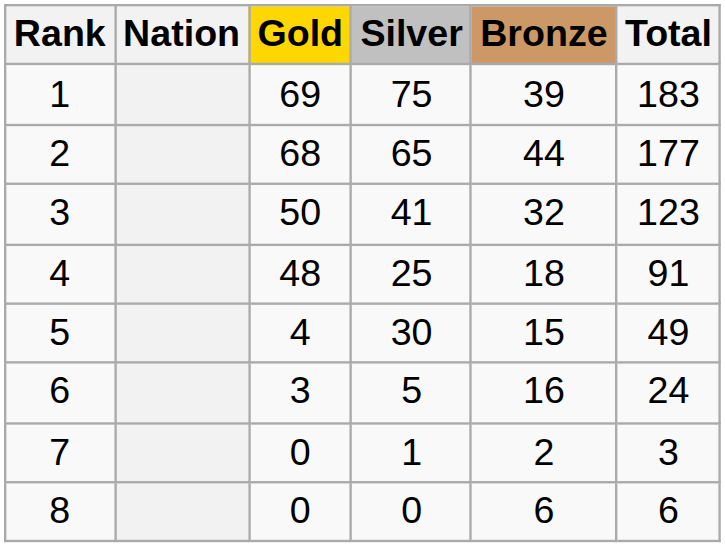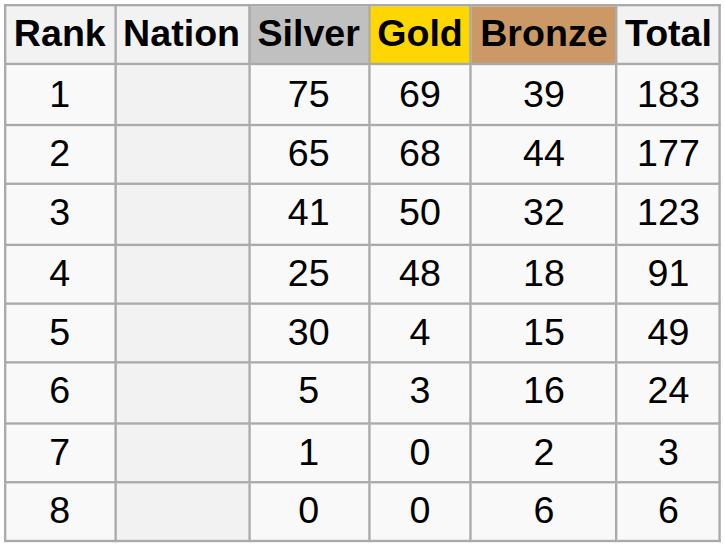 <table class="wikitable sortable plainrowheaders" style="text-align: center;">
 <tr>
 <th scope="col">Rank</th>
 <th scope="col">Nation</th>
+<th scope="col" style="background-color:silver;">Silver</th>
 <th scope="col" style="background-color:gold;">Gold</th>
-<th scope="col" style="background-color:silver;">Silver</th>
 <th scope="col" style="background-color:#cc9966;">Bronze</th>
 <th scope="col">Total</th>
 </tr>
 <tr>
 <td>1</td>
 <th scope="row" align=left></th>
+<td>75</td>
 <td>69</td>
-<td>75</td>
 <td>39</td>
 <td>183</td>
 </tr>
 <tr>
 <td>2</td>
 <th scope="row" align=left></th>
+<td>65</td>
 <td>68</td>
-<td>65</td>
 <td>44</td>
 <td>177</td>
 </tr>
 <tr>
 <td>3</td>
 <th scope="row" align=left></th>
+<td>41</td>
 <td>50</td>
-<td>41</td>
 <td>32</td>
 <td>123</td>
 </tr>
 <tr>
 <td>4</td>
 <th scope="row" align=left></th>
+<td>25</td>
 <td>48</td>
-<td>25</td>
 <td>18</td>
 <td>91</td>
 </tr>
 <tr>
 <td>5</td>
 <th scope="row" align=left></th>
+<td>30</td>
 <td>4</td>
-<td>30</td>
 <td>15</td>
 <td>49</td>
 </tr>
 <tr>
 <td>6</td>
 <th scope="row" align=left></th>
+<td>5</td>
 <td>3</td>
-<td>5</td>
 <td>16</td>
 <td>24</td>
 </tr>
 <tr>
 <td>7</td>
 <th scope="row" align=left></th>
+<td>1</td>
 <td>0</td>
-<td>1</td>
 <td>2</td>
 <td>3</td>
 </tr>
 <tr>
 <td>8</td>
 <th scope="row" align=left></th>
 <td>0</td>
 <td>0</td>
 <td>6</td>
 <td>6</td>
 </tr>
 </table>
